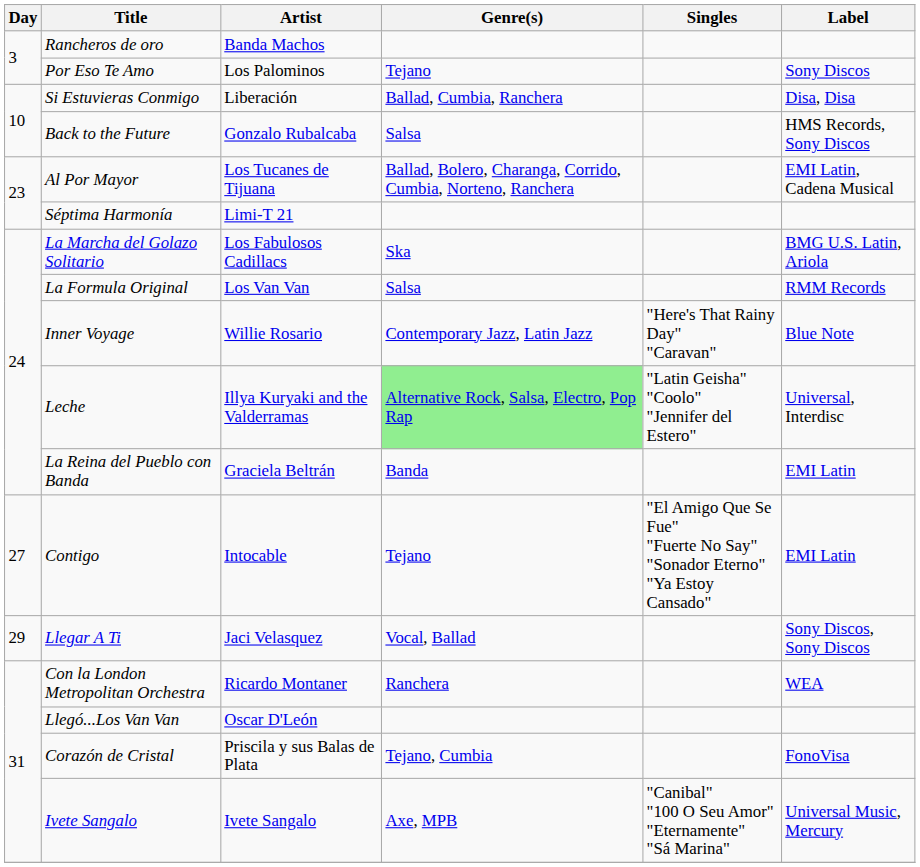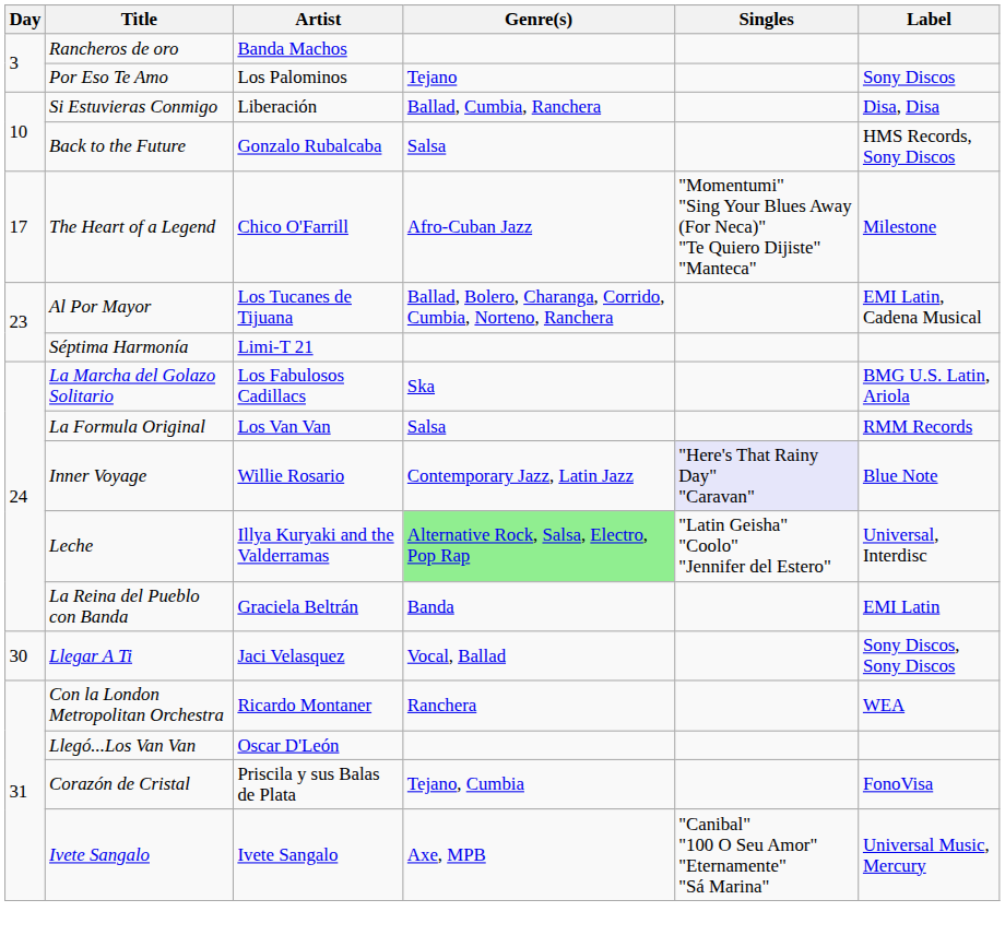 <table class="wikitable sortable" style="text-align: left;">
 <tr>
 <th>Day</th>
 <th>Title</th>
 <th>Artist</th>
 <th>Genre(s)</th>
 <th>Singles</th>
 <th>Label</th>
 </tr>
 <tr>
 <td rowspan="2">3</td>
 <td><em>Rancheros de oro</em></td>
 <td><a href='#'>Banda Machos</a></td>
 <td></td>
 <td></td>
 <td></td>
 </tr>
 <tr>
 <td><em>Por Eso Te Amo</em></td>
 <td>Los Palominos</td>
 <td><a href='#'>Tejano</a></td>
 <td></td>
 <td><a href='#'>Sony Discos</a></td>
 </tr>
 <tr>
 <td rowspan="2">10</td>
 <td><em>Si Estuvieras Conmigo</em></td>
 <td>Liberación</td>
 <td><a href='#'>Ballad</a>, <a href='#'>Cumbia</a>, <a href='#'>Ranchera</a></td>
 <td></td>
 <td><a href='#'>Disa</a>, <a href='#'>Disa</a></td>
 </tr>
 <tr>
 <td><em>Back to the Future</em></td>
 <td><a href='#'>Gonzalo Rubalcaba</a></td>
 <td><a href='#'>Salsa</a></td>
 <td></td>
 <td>HMS Records, <a href='#'>Sony Discos</a></td>
 </tr>
 <tr>
+<td>17</td>
+<td><em>The Heart of a Legend</em></td>
+<td><a href='#'>Chico O'Farrill</a></td>
+<td><a href='#'>Afro-Cuban Jazz</a></td>
+<td>"Momentumi"<br>"Sing Your Blues Away (For Neca)"<br>"Te Quiero Dijiste"<br>"Manteca"</td>
+<td><a href='#'>Milestone</a></td>
+</tr>
+<tr>
 <td rowspan="2">23</td>
 <td><em>Al Por Mayor</em></td>
 <td><a href='#'>Los Tucanes de Tijuana</a></td>
 <td><a href='#'>Ballad</a>, <a href='#'>Bolero</a>, <a href='#'>Charanga</a>, <a href='#'>Corrido</a>, <a href='#'>Cumbia</a>, <a href='#'>Norteno</a>, <a href='#'>Ranchera</a></td>
 <td></td>
 <td><a href='#'>EMI Latin</a>, Cadena Musical</td>
 </tr>
 <tr>
 <td><em>Séptima Harmonía</em></td>
 <td><a href='#'>Limi-T 21</a></td>
 <td></td>
 <td></td>
 <td></td>
 </tr>
 <tr>
 <td rowspan="5">24</td>
 <td><em><a href='#'>La Marcha del Golazo Solitario</a></em></td>
 <td><a href='#'>Los Fabulosos Cadillacs</a></td>
 <td><a href='#'>Ska</a></td>
 <td></td>
 <td><a href='#'>BMG U.S. Latin</a>, <a href='#'>Ariola</a></td>
 </tr>
 <tr>
 <td><em>La Formula Original</em></td>
 <td><a href='#'>Los Van Van</a></td>
 <td><a href='#'>Salsa</a></td>
 <td></td>
 <td><a href='#'>RMM Records</a></td>
 </tr>
 <tr>
 <td><em>Inner Voyage</em></td>
 <td><a href='#'>Willie Rosario</a></td>
 <td><a href='#'>Contemporary Jazz</a>, <a href='#'>Latin Jazz</a></td>
-<td>"Here's That Rainy Day"<br>"Caravan"</td>
+<td style="background: lavender;">"Here's That Rainy Day"<br>"Caravan"</td>
 <td><a href='#'>Blue Note</a></td>
 </tr>
 <tr>
 <td><em>Leche</em></td>
 <td><a href='#'>Illya Kuryaki and the Valderramas</a></td>
 <td style="background: lightgreen;"><a href='#'>Alternative Rock</a>, <a href='#'>Salsa</a>, <a href='#'>Electro</a>, <a href='#'>Pop Rap</a></td>
 <td>"Latin Geisha"<br>"Coolo"<br>"Jennifer del Estero"</td>
 <td><a href='#'>Universal</a>, Interdisc</td>
 </tr>
 <tr>
 <td><em>La Reina del Pueblo con Banda</em></td>
 <td><a href='#'>Graciela Beltrán</a></td>
 <td><a href='#'>Banda</a></td>
 <td></td>
 <td><a href='#'>EMI Latin</a></td>
 </tr>
 <tr>
-<td>27</td>
-<td><em>Contigo</em></td>
-<td><a href='#'>Intocable</a></td>
-<td><a href='#'>Tejano</a></td>
-<td>"El Amigo Que Se Fue"<br>"Fuerte No Say"<br>"Sonador Eterno"<br>"Ya Estoy Cansado"</td>
-<td><a href='#'>EMI Latin</a></td>
-</tr>
-<tr>
-<td>29</td>
+<td>30</td>
 <td><em><a href='#'>Llegar A Ti</a></em></td>
 <td><a href='#'>Jaci Velasquez</a></td>
 <td><a href='#'>Vocal</a>, <a href='#'>Ballad</a></td>
 <td></td>
 <td><a href='#'>Sony Discos</a>, <a href='#'>Sony Discos</a></td>
 </tr>
 <tr>
 <td rowspan="4">31</td>
 <td><em>Con la London Metropolitan Orchestra</em></td>
 <td><a href='#'>Ricardo Montaner</a></td>
 <td><a href='#'>Ranchera</a></td>
 <td></td>
 <td><a href='#'>WEA</a></td>
 </tr>
 <tr>
 <td><em>Llegó...Los Van Van</em></td>
 <td><a href='#'>Oscar D'León</a></td>
 <td></td>
 <td></td>
 <td></td>
 </tr>
 <tr>
 <td><em>Corazón de Cristal</em></td>
 <td>Priscila y sus Balas de Plata</td>
 <td><a href='#'>Tejano</a>, <a href='#'>Cumbia</a></td>
 <td></td>
 <td><a href='#'>FonoVisa</a></td>
 </tr>
 <tr>
 <td><em><a href='#'>Ivete Sangalo</a></em></td>
 <td><a href='#'>Ivete Sangalo</a></td>
 <td><a href='#'>Axe</a>, <a href='#'>MPB</a></td>
 <td>"Canibal"<br>"100 O Seu Amor"<br>"Eternamente"<br>"Sá Marina"</td>
 <td><a href='#'>Universal Music</a>, <a href='#'>Mercury</a></td>
 </tr>
 <tr>
 </tr>
 </table>
